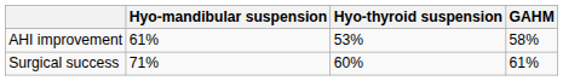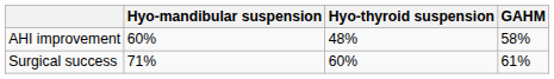 <table class="wikitable">
 <tr>
 <th></th>
 <th>Hyo-mandibular suspension</th>
 <th>Hyo-thyroid suspension</th>
 <th>GAHM</th>
 </tr>
 <tr>
 <td>AHI improvement</td>
-<td>61%</td>
-<td>53%</td>
+<td>60%</td>
+<td>48%</td>
 <td>58%</td>
 </tr>
 <tr>
 <td>Surgical success</td>
 <td>71%</td>
 <td>60%</td>
 <td>61%</td>
 </tr>
 </table>
